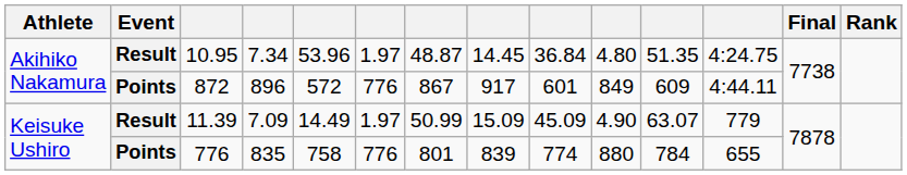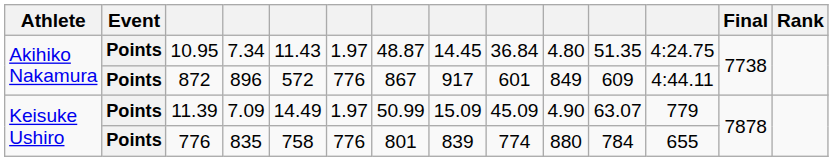 <table class="wikitable" style="font-size:90%">
 <tr>
 <th>Athlete</th>
 <th>Event</th>
 <th></th>
 <th></th>
 <th></th>
 <th></th>
 <th></th>
 <th></th>
 <th></th>
 <th></th>
 <th></th>
 <th></th>
 <th>Final</th>
 <th>Rank</th>
 </tr>
 <tr style="text-align:center">
 <td rowspan=2 style="text-align:left"><a href='#'>Akihiko Nakamura</a></td>
-<th style="font-size:95%">Result</th>
+<th style="font-size:95%">Points</th>
 <td>10.95</td>
 <td>7.34</td>
-<td>53.96</td>
+<td>11.43</td>
 <td>1.97</td>
 <td>48.87</td>
 <td>14.45</td>
 <td>36.84</td>
 <td>4.80</td>
 <td>51.35</td>
 <td>4:24.75</td>
 <td rowspan=2>7738</td>
 <td rowspan=2></td>
 </tr>
 <tr style="text-align:center">
 <th style="font-size:95%">Points</th>
 <td>872</td>
 <td>896</td>
 <td>572</td>
 <td>776</td>
 <td>867</td>
 <td>917</td>
 <td>601</td>
 <td>849</td>
 <td>609</td>
 <td>4:44.11</td>
 </tr>
 <tr style="text-align:center">
 <td rowspan=2 style="text-align:left"><a href='#'>Keisuke Ushiro</a></td>
-<th style="font-size:95%">Result</th>
+<th style="font-size:95%">Points</th>
 <td>11.39</td>
 <td>7.09</td>
 <td>14.49</td>
 <td>1.97</td>
 <td>50.99</td>
 <td>15.09</td>
 <td>45.09</td>
 <td>4.90</td>
 <td>63.07</td>
 <td>779</td>
 <td rowspan=2>7878</td>
 <td rowspan=2></td>
 </tr>
 <tr style="text-align:center">
 <th style="font-size:95%">Points</th>
 <td>776</td>
 <td>835</td>
 <td>758</td>
 <td>776</td>
 <td>801</td>
 <td>839</td>
 <td>774</td>
 <td>880</td>
 <td>784</td>
 <td>655</td>
 </tr>
 </table>
